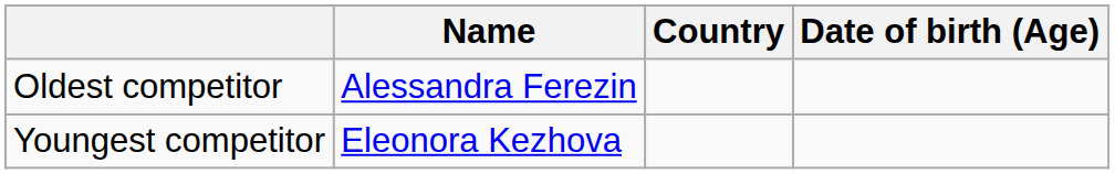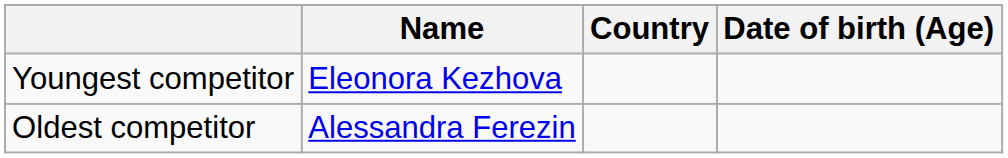 <table class="wikitable sortable">
 <tr>
 <th></th>
 <th>Name</th>
 <th>Country</th>
 <th>Date of birth (Age)</th>
 </tr>
 <tr>
+<td>Youngest competitor</td>
+<td><a href='#'>Eleonora Kezhova</a></td>
+<td></td>
+<td></td>
+</tr>
+<tr>
 <td>Oldest competitor</td>
 <td><a href='#'>Alessandra Ferezin</a></td>
 <td></td>
 <td></td>
 </tr>
-<tr>
-<td>Youngest competitor</td>
-<td><a href='#'>Eleonora Kezhova</a></td>
-<td></td>
-<td></td>
-</tr>
 </table>
